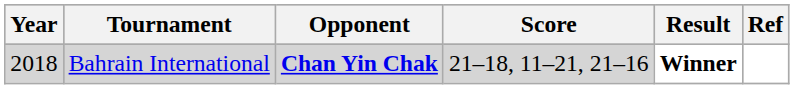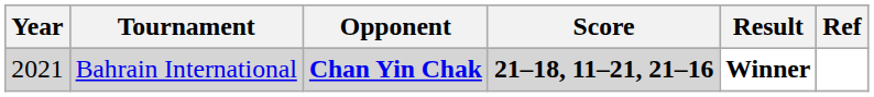 <table class="sortable wikitable" style="font-size: 90%;">
 <tr>
 <th>Year</th>
 <th>Tournament</th>
 <th>Opponent</th>
 <th>Score</th>
 <th>Result</th>
 <th>Ref</th>
 </tr>
 <tr style="background:#D5D5D5">
-<td align="center">2018</td>
+<td align="center">2021</td>
 <td align="left"><a href='#'>Bahrain International</a></td>
 <td align="left"><strong> <a href='#'>Chan Yin Chak</a></strong></td>
-<td align="left">21–18, 11–21, 21–16</td>
+<td align="left"><strong>21–18, 11–21, 21–16</strong></td>
 <td style="text-align:left; background:white"> <strong>Winner</strong></td>
 <td style="text-align:center; background:white"></td>
 </tr>
 </table>
